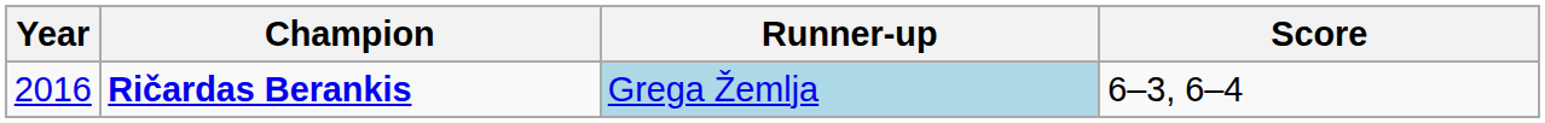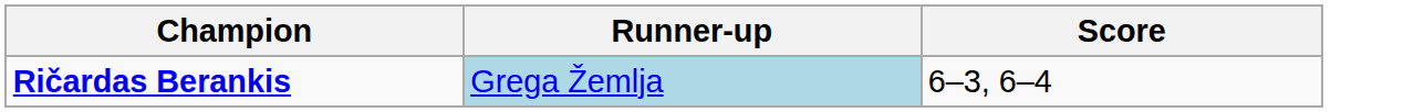 <table class="wikitable" style="font-size:90%">
 <tr>
-<th>Year</th>
 <th width="200">Champion</th>
 <th width="200">Runner-up</th>
 <th width="175">Score</th>
 </tr>
 <tr>
-<td><a href='#'>2016</a></td>
 <td> <strong><a href='#'>Ričardas Berankis</a></strong></td>
 <td style="background: lightblue;"> <a href='#'>Grega Žemlja</a></td>
 <td>6–3, 6–4</td>
 </tr>
 </table>
